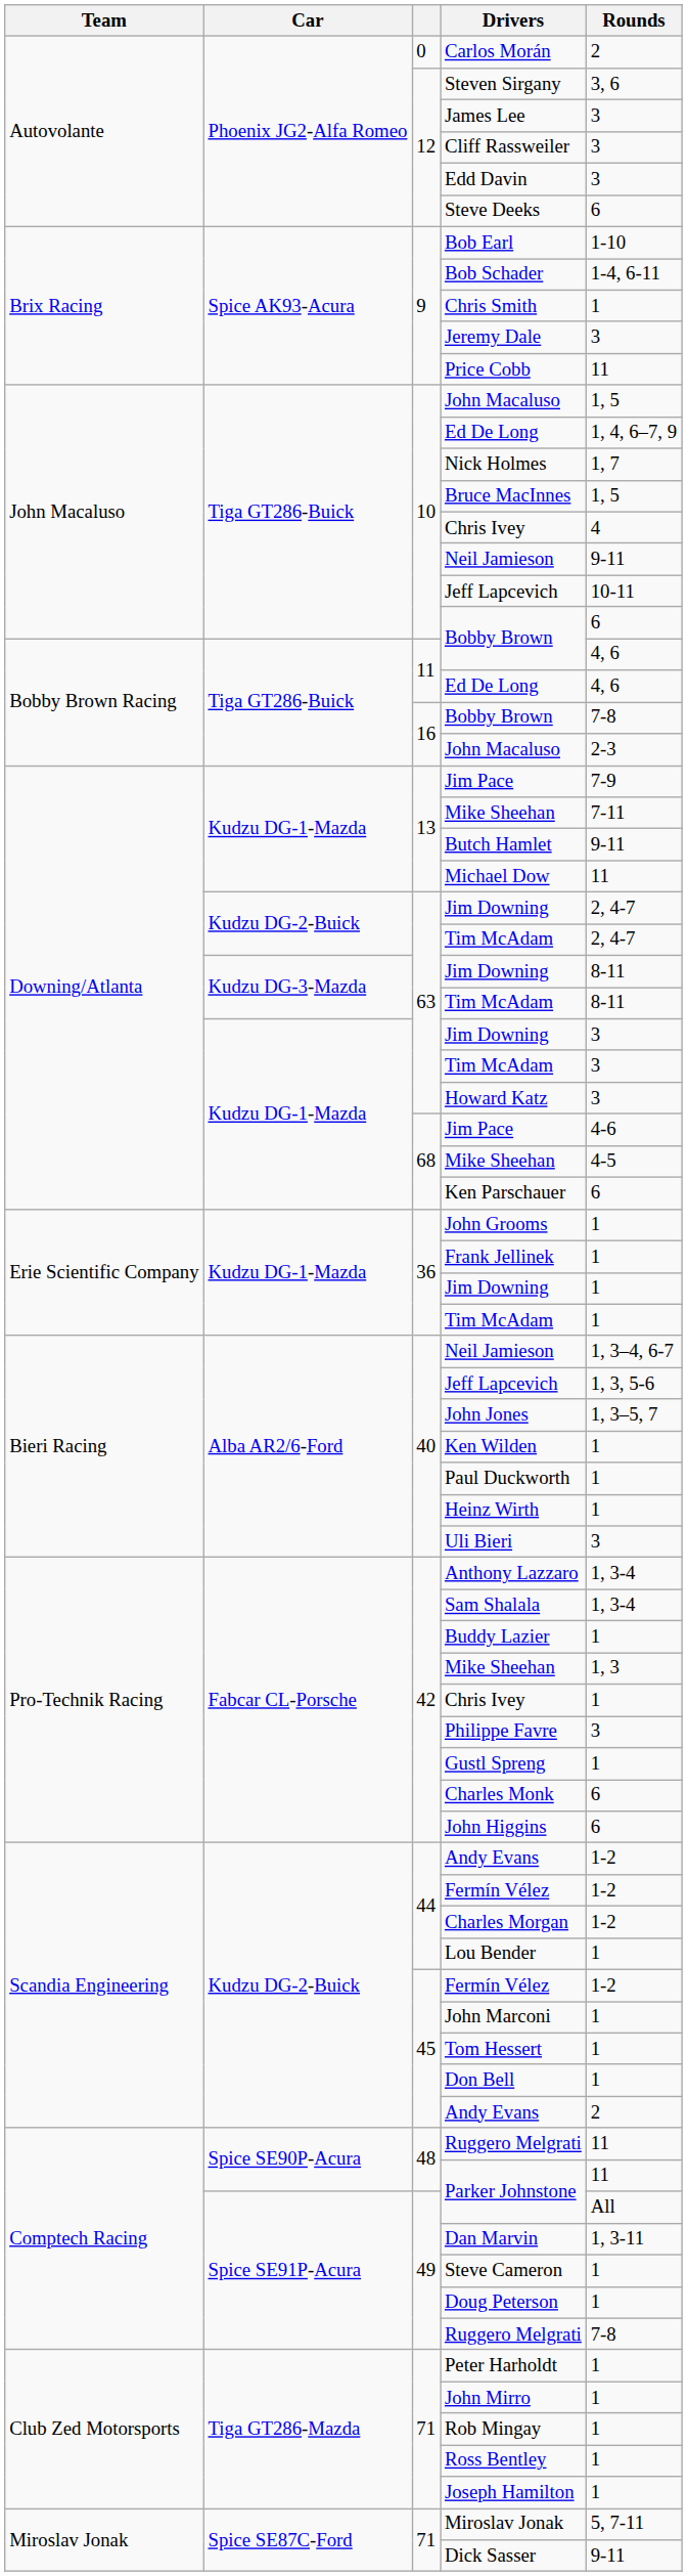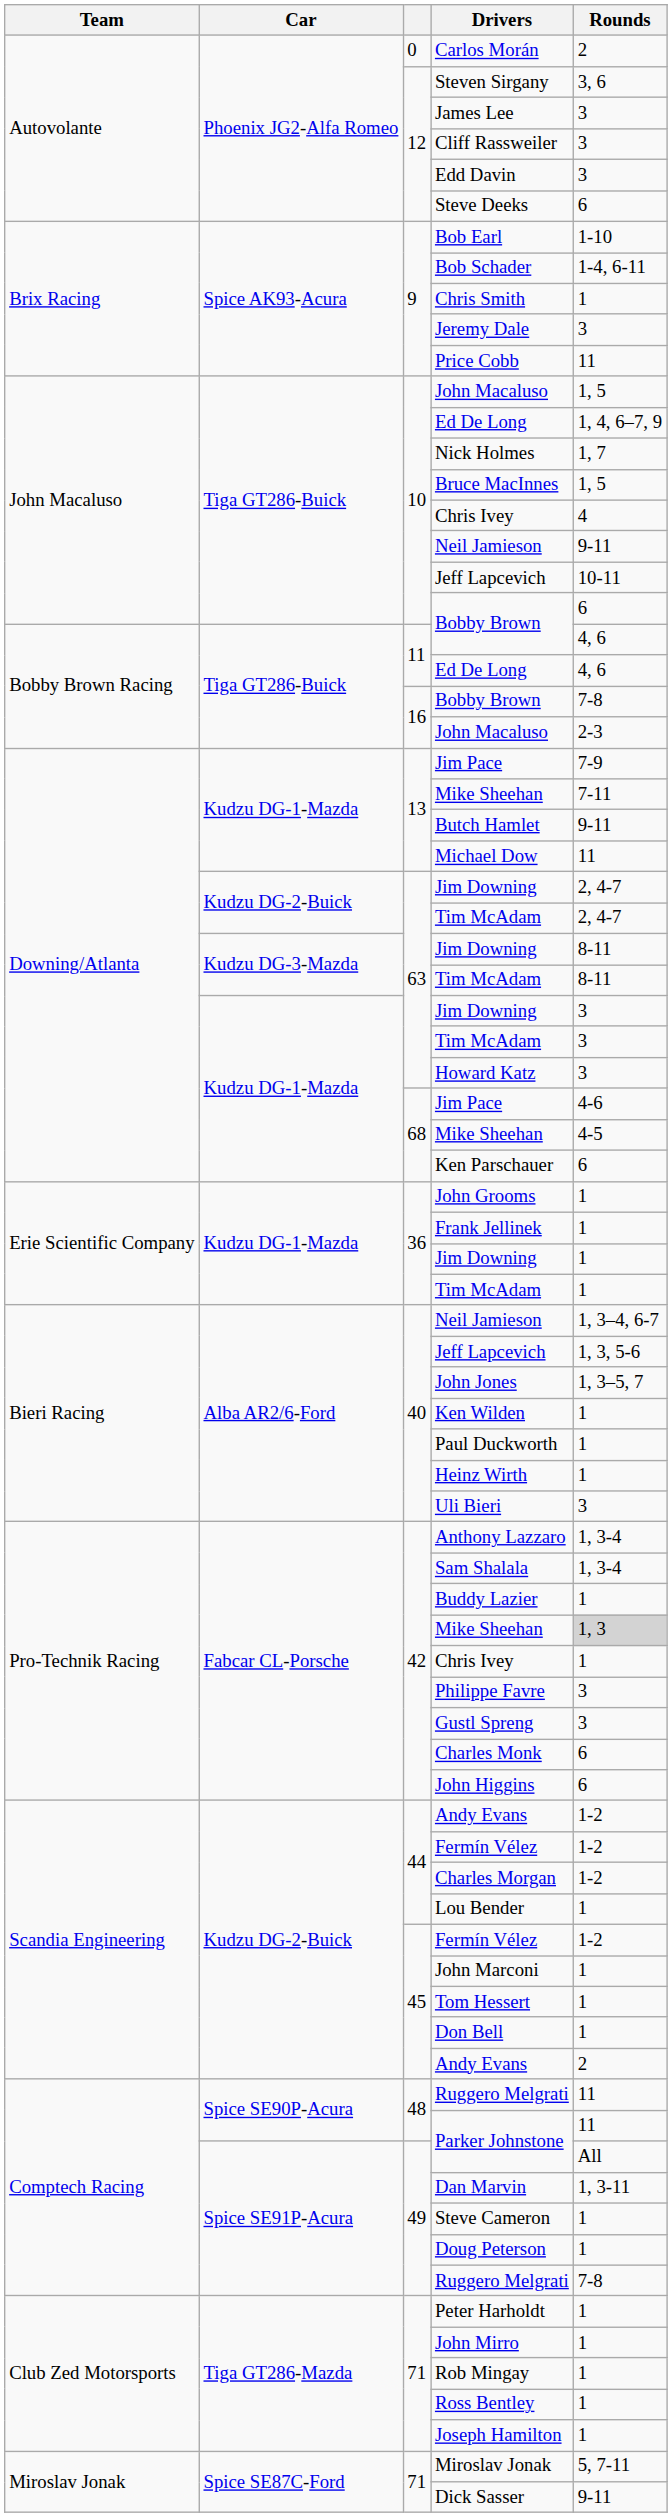 <table class="wikitable" style="font-size: 85%">
 <tr>
 <th>Team</th>
 <th>Car</th>
 <th></th>
 <th>Drivers</th>
 <th>Rounds</th>
 </tr>
 <tr>
 <td rowspan="6"> Autovolante</td>
 <td rowspan="6"><a href='#'>Phoenix JG2</a>-<a href='#'>Alfa Romeo</a></td>
 <td>0</td>
 <td> <a href='#'>Carlos Morán</a></td>
 <td>2</td>
 </tr>
 <tr>
 <td rowspan="5">12</td>
 <td> Steven Sirgany</td>
 <td>3, 6</td>
 </tr>
 <tr>
 <td> James Lee</td>
 <td>3</td>
 </tr>
 <tr>
 <td> Cliff Rassweiler</td>
 <td>3</td>
 </tr>
 <tr>
 <td> Edd Davin</td>
 <td>3</td>
 </tr>
 <tr>
 <td> Steve Deeks</td>
 <td>6</td>
 </tr>
 <tr>
 <td rowspan="5"> <a href='#'>Brix Racing</a></td>
 <td rowspan="5"><a href='#'>Spice AK93</a>-<a href='#'>Acura</a></td>
 <td rowspan="5">9</td>
 <td> <a href='#'>Bob Earl</a></td>
 <td>1-10</td>
 </tr>
 <tr>
 <td> <a href='#'>Bob Schader</a></td>
 <td>1-4, 6-11</td>
 </tr>
 <tr>
 <td> <a href='#'>Chris Smith</a></td>
 <td>1</td>
 </tr>
 <tr>
 <td> <a href='#'>Jeremy Dale</a></td>
 <td>3</td>
 </tr>
 <tr>
 <td> <a href='#'>Price Cobb</a></td>
 <td>11</td>
 </tr>
 <tr>
 <td rowspan="8"> John Macaluso</td>
 <td rowspan="8"><a href='#'>Tiga GT286</a>-<a href='#'>Buick</a></td>
 <td rowspan="8">10</td>
 <td> <a href='#'>John Macaluso</a></td>
 <td>1, 5</td>
 </tr>
 <tr>
 <td> <a href='#'>Ed De Long</a></td>
 <td>1, 4, 6–7, 9</td>
 </tr>
 <tr>
 <td> Nick Holmes</td>
 <td>1, 7</td>
 </tr>
 <tr>
 <td> <a href='#'>Bruce MacInnes</a></td>
 <td>1, 5</td>
 </tr>
 <tr>
 <td> Chris Ivey</td>
 <td>4</td>
 </tr>
 <tr>
 <td> <a href='#'>Neil Jamieson</a></td>
 <td>9-11</td>
 </tr>
 <tr>
 <td> Jeff Lapcevich</td>
 <td>10-11</td>
 </tr>
 <tr>
 <td rowspan="2"> <a href='#'>Bobby Brown</a></td>
 <td>6</td>
 </tr>
 <tr>
 <td rowspan="4"> Bobby Brown Racing</td>
 <td rowspan="4"><a href='#'>Tiga GT286</a>-<a href='#'>Buick</a></td>
 <td rowspan="2">11</td>
 <td>4, 6</td>
 </tr>
 <tr>
 <td> <a href='#'>Ed De Long</a></td>
 <td>4, 6</td>
 </tr>
 <tr>
 <td rowspan="2">16</td>
 <td> <a href='#'>Bobby Brown</a></td>
 <td>7-8</td>
 </tr>
 <tr>
 <td> <a href='#'>John Macaluso</a></td>
 <td>2-3</td>
 </tr>
 <tr>
 <td rowspan="14"> <a href='#'>Downing/Atlanta</a></td>
 <td rowspan="4"><a href='#'>Kudzu DG-1</a>-<a href='#'>Mazda</a></td>
 <td rowspan="4">13</td>
 <td> <a href='#'>Jim Pace</a></td>
 <td>7-9</td>
 </tr>
 <tr>
 <td> <a href='#'>Mike Sheehan</a></td>
 <td>7-11</td>
 </tr>
 <tr>
 <td> <a href='#'>Butch Hamlet</a></td>
 <td>9-11</td>
 </tr>
 <tr>
 <td> <a href='#'>Michael Dow</a></td>
 <td>11</td>
 </tr>
 <tr>
 <td rowspan="2"><a href='#'>Kudzu DG-2</a>-<a href='#'>Buick</a></td>
 <td rowspan="7">63</td>
 <td> <a href='#'>Jim Downing</a></td>
 <td>2, 4-7</td>
 </tr>
 <tr>
 <td> <a href='#'>Tim McAdam</a></td>
 <td>2, 4-7</td>
 </tr>
 <tr>
 <td rowspan="2"><a href='#'>Kudzu DG-3</a>-<a href='#'>Mazda</a></td>
 <td> <a href='#'>Jim Downing</a></td>
 <td>8-11</td>
 </tr>
 <tr>
 <td> <a href='#'>Tim McAdam</a></td>
 <td>8-11</td>
 </tr>
 <tr>
 <td rowspan="6"><a href='#'>Kudzu DG-1</a>-<a href='#'>Mazda</a></td>
 <td> <a href='#'>Jim Downing</a></td>
 <td>3</td>
 </tr>
 <tr>
 <td> <a href='#'>Tim McAdam</a></td>
 <td>3</td>
 </tr>
 <tr>
 <td> <a href='#'>Howard Katz</a></td>
 <td>3</td>
 </tr>
 <tr>
 <td rowspan="3">68</td>
 <td> <a href='#'>Jim Pace</a></td>
 <td>4-6</td>
 </tr>
 <tr>
 <td> <a href='#'>Mike Sheehan</a></td>
 <td>4-5</td>
 </tr>
 <tr>
 <td> Ken Parschauer</td>
 <td>6</td>
 </tr>
 <tr>
 <td rowspan="4"> Erie Scientific Company</td>
 <td rowspan="4"><a href='#'>Kudzu DG-1</a>-<a href='#'>Mazda</a></td>
 <td rowspan="4">36</td>
 <td> <a href='#'>John Grooms</a></td>
 <td>1</td>
 </tr>
 <tr>
 <td> <a href='#'>Frank Jellinek</a></td>
 <td>1</td>
 </tr>
 <tr>
 <td> <a href='#'>Jim Downing</a></td>
 <td>1</td>
 </tr>
 <tr>
 <td> <a href='#'>Tim McAdam</a></td>
 <td>1</td>
 </tr>
 <tr>
 <td rowspan="7"> Bieri Racing</td>
 <td rowspan="7"><a href='#'>Alba AR2/6</a>-<a href='#'>Ford</a></td>
 <td rowspan="7">40</td>
 <td> <a href='#'>Neil Jamieson</a></td>
 <td>1, 3–4, 6-7</td>
 </tr>
 <tr>
 <td> <a href='#'>Jeff Lapcevich</a></td>
 <td>1, 3, 5-6</td>
 </tr>
 <tr>
 <td> <a href='#'>John Jones</a></td>
 <td>1, 3–5, 7</td>
 </tr>
 <tr>
 <td> <a href='#'>Ken Wilden</a></td>
 <td>1</td>
 </tr>
 <tr>
 <td> Paul Duckworth</td>
 <td>1</td>
 </tr>
 <tr>
 <td> <a href='#'>Heinz Wirth</a></td>
 <td>1</td>
 </tr>
 <tr>
 <td> <a href='#'>Uli Bieri</a></td>
 <td>3</td>
 </tr>
 <tr>
 <td rowspan="9"> Pro-Technik Racing</td>
 <td rowspan="9"><a href='#'>Fabcar CL</a>-<a href='#'>Porsche</a></td>
 <td rowspan="9">42</td>
 <td> <a href='#'>Anthony Lazzaro</a></td>
 <td>1, 3-4</td>
 </tr>
 <tr>
 <td> <a href='#'>Sam Shalala</a></td>
 <td>1, 3-4</td>
 </tr>
 <tr>
 <td> <a href='#'>Buddy Lazier</a></td>
 <td>1</td>
 </tr>
 <tr>
 <td> <a href='#'>Mike Sheehan</a></td>
-<td>1, 3</td>
+<td style="background: lightgrey;">1, 3</td>
 </tr>
 <tr>
 <td> Chris Ivey</td>
 <td>1</td>
 </tr>
 <tr>
 <td> <a href='#'>Philippe Favre</a></td>
 <td>3</td>
 </tr>
 <tr>
 <td> <a href='#'>Gustl Spreng</a></td>
-<td>1</td>
+<td>3</td>
 </tr>
 <tr>
 <td> <a href='#'>Charles Monk</a></td>
 <td>6</td>
 </tr>
 <tr>
 <td> <a href='#'>John Higgins</a></td>
 <td>6</td>
 </tr>
 <tr>
 <td rowspan="9"> <a href='#'>Scandia Engineering</a></td>
 <td rowspan="9"><a href='#'>Kudzu DG-2</a>-<a href='#'>Buick</a></td>
 <td rowspan="4">44</td>
 <td> <a href='#'>Andy Evans</a></td>
 <td>1-2</td>
 </tr>
 <tr>
 <td> <a href='#'>Fermín Vélez</a></td>
 <td>1-2</td>
 </tr>
 <tr>
 <td> <a href='#'>Charles Morgan</a></td>
 <td>1-2</td>
 </tr>
 <tr>
 <td> Lou Bender</td>
 <td>1</td>
 </tr>
 <tr>
 <td rowspan="5">45</td>
 <td> <a href='#'>Fermín Vélez</a></td>
 <td>1-2</td>
 </tr>
 <tr>
 <td> John Marconi</td>
 <td>1</td>
 </tr>
 <tr>
 <td> <a href='#'>Tom Hessert</a></td>
 <td>1</td>
 </tr>
 <tr>
 <td> <a href='#'>Don Bell</a></td>
 <td>1</td>
 </tr>
 <tr>
 <td> <a href='#'>Andy Evans</a></td>
 <td>2</td>
 </tr>
 <tr>
 <td rowspan="7"> <a href='#'>Comptech Racing</a></td>
 <td rowspan="2"><a href='#'>Spice SE90P</a>-<a href='#'>Acura</a></td>
 <td rowspan="2">48</td>
 <td> <a href='#'>Ruggero Melgrati</a></td>
 <td>11</td>
 </tr>
 <tr>
 <td rowspan="2"> <a href='#'>Parker Johnstone</a></td>
 <td>11</td>
 </tr>
 <tr>
 <td rowspan="5"><a href='#'>Spice SE91P</a>-<a href='#'>Acura</a></td>
 <td rowspan="5">49</td>
 <td>All</td>
 </tr>
 <tr>
 <td> <a href='#'>Dan Marvin</a></td>
 <td>1, 3-11</td>
 </tr>
 <tr>
 <td> Steve Cameron</td>
 <td>1</td>
 </tr>
 <tr>
 <td> <a href='#'>Doug Peterson</a></td>
 <td>1</td>
 </tr>
 <tr>
 <td> <a href='#'>Ruggero Melgrati</a></td>
 <td>7-8</td>
 </tr>
 <tr>
 <td rowspan="5"> Club Zed Motorsports</td>
 <td rowspan="5"><a href='#'>Tiga GT286</a>-<a href='#'>Mazda</a></td>
 <td rowspan="5">71</td>
 <td> Peter Harholdt</td>
 <td>1</td>
 </tr>
 <tr>
 <td> <a href='#'>John Mirro</a></td>
 <td>1</td>
 </tr>
 <tr>
 <td> Rob Mingay</td>
 <td>1</td>
 </tr>
 <tr>
 <td> <a href='#'>Ross Bentley</a></td>
 <td>1</td>
 </tr>
 <tr>
 <td> <a href='#'>Joseph Hamilton</a></td>
 <td>1</td>
 </tr>
 <tr>
 <td rowspan="2"> Miroslav Jonak</td>
 <td rowspan="2"><a href='#'>Spice SE87C</a>-<a href='#'>Ford</a></td>
 <td rowspan="2">71</td>
 <td> Miroslav Jonak</td>
 <td>5, 7-11</td>
 </tr>
 <tr>
 <td> Dick Sasser</td>
 <td>9-11</td>
 </tr>
 </table>
